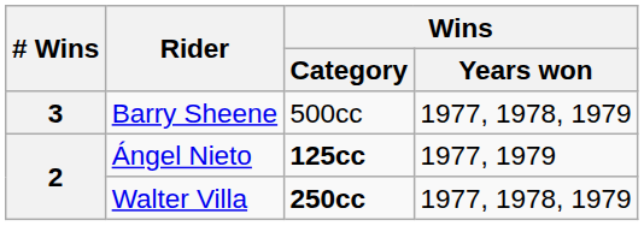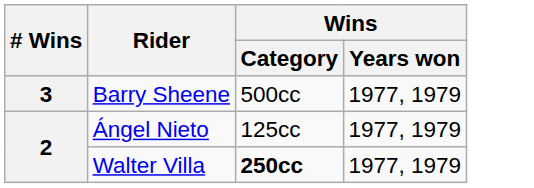 <table class="wikitable" style="font-size: 95%;">
 <tr>
 <th rowspan=2># Wins</th>
 <th rowspan=2>Rider</th>
 <th colspan=2>Wins</th>
 </tr>
 <tr>
 <th>Category</th>
 <th>Years won</th>
 </tr>
 <tr>
 <th>3</th>
 <td> <a href='#'>Barry Sheene</a></td>
 <td>500cc</td>
-<td>1977, 1978, 1979</td>
+<td>1977, 1979</td>
 </tr>
 <tr>
 <th rowspan=2>2</th>
 <td> <a href='#'>Ángel Nieto</a></td>
-<td><strong>125cc</strong></td>
+<td>125cc</td>
 <td>1977, 1979</td>
 </tr>
 <tr>
 <td> <a href='#'>Walter Villa</a></td>
 <td><strong>250cc</strong></td>
-<td>1977, 1978, 1979</td>
+<td>1977, 1979</td>
 </tr>
 </table>
